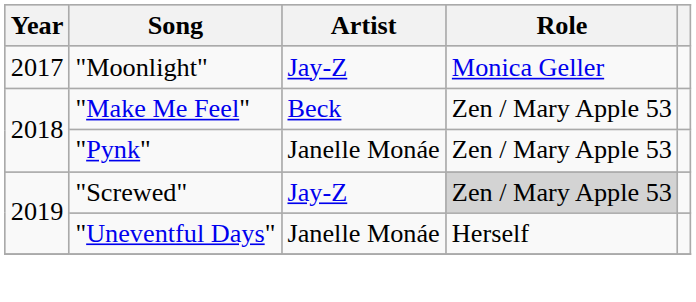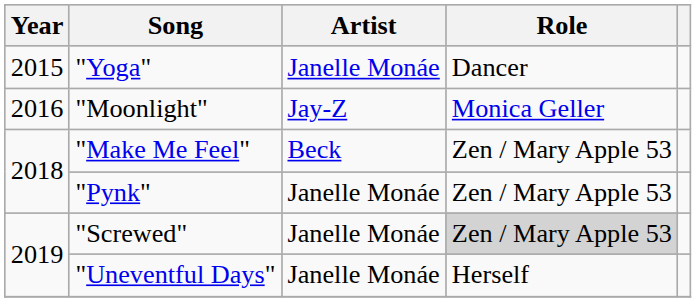 <table class="wikitable sortable">
 <tr>
 <th>Year</th>
 <th>Song</th>
 <th>Artist</th>
 <th>Role</th>
 <th class="unsortable"></th>
 </tr>
 <tr>
-<td>2017</td>
+<td>2015</td>
+<td>"<a href='#'>Yoga</a>"</td>
+<td><a href='#'>Janelle Monáe</a></td>
+<td>Dancer</td>
+<td></td>
+</tr>
+<tr>
+<td>2016</td>
 <td>"Moonlight"</td>
 <td><a href='#'>Jay-Z</a></td>
 <td><a href='#'>Monica Geller</a></td>
 <td></td>
 </tr>
 <tr>
 <td rowspan="2">2018</td>
 <td>"<a href='#'>Make Me Feel</a>"</td>
 <td><a href='#'>Beck</a></td>
 <td>Zen / Mary Apple 53</td>
 <td></td>
 </tr>
 <tr>
 <td>"<a href='#'>Pynk</a>"</td>
 <td>Janelle Monáe</td>
 <td>Zen / Mary Apple 53</td>
 <td></td>
 </tr>
 <tr>
 <td rowspan="2">2019</td>
 <td>"Screwed"</td>
-<td><a href='#'>Jay-Z</a></td>
+<td>Janelle Monáe</td>
 <td style="background: lightgrey;">Zen / Mary Apple 53</td>
 <td></td>
 </tr>
 <tr>
 <td>"<a href='#'>Uneventful Days</a>"</td>
 <td>Janelle Monáe</td>
 <td>Herself</td>
 <td></td>
 </tr>
 <tr>
 </tr>
 </table>
